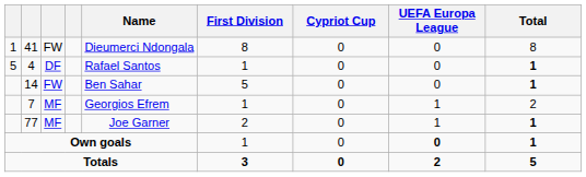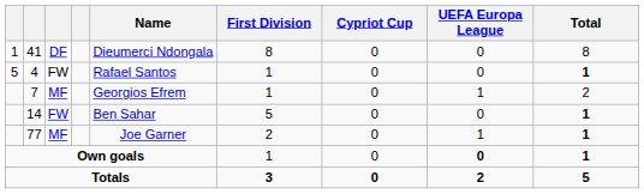 <table class="wikitable" style="text-align:center">
 <tr>
 <th width=15></th>
 <th width=15></th>
 <th width=15></th>
 <th width=15></th>
 <th width=145>Name</th>
 <th width=120><a href='#'>First Division</a></th>
 <th width=120><a href='#'>Cypriot Cup</a></th>
 <th width=120><a href='#'>UEFA Europa League</a></th>
 <th width=120>Total</th>
 </tr>
 <tr>
 <td>1</td>
 <td>41</td>
-<td>FW</td>
+<td><a href='#'>DF</a></td>
 <td></td>
 <td align="left"><a href='#'>Dieumerci Ndongala</a></td>
 <td>8</td>
 <td>0</td>
 <td>0</td>
 <td>8</td>
 </tr>
 <tr>
 <td>5</td>
 <td>4</td>
-<td><a href='#'>DF</a></td>
+<td>FW</td>
 <td></td>
 <td align="left"><a href='#'>Rafael Santos</a></td>
 <td>1</td>
-<td>0</td>
-<td>0</td>
-<td><strong>1 </strong></td>
-</tr>
-<tr>
-<td></td>
-<td>14</td>
-<td><a href='#'>FW</a></td>
-<td></td>
-<td align="left"><a href='#'>Ben Sahar</a></td>
-<td>5</td>
 <td>0</td>
 <td>0</td>
 <td><strong>1 </strong></td>
 </tr>
 <tr>
 <td></td>
 <td>7</td>
 <td><a href='#'>MF</a></td>
 <td></td>
 <td align="left"><a href='#'>Georgios Efrem</a></td>
 <td>1</td>
 <td>0</td>
 <td>1</td>
 <td>2</td>
+</tr>
+<tr>
+<td></td>
+<td>14</td>
+<td><a href='#'>FW</a></td>
+<td></td>
+<td align="left"><a href='#'>Ben Sahar</a></td>
+<td>5</td>
+<td>0</td>
+<td>0</td>
+<td><strong>1 </strong></td>
 </tr>
 <tr>
 <td></td>
 <td>77</td>
 <td><a href='#'>MF</a></td>
 <td></td>
 <td><a href='#'>Joe Garner</a></td>
 <td>2</td>
 <td>0</td>
 <td>1</td>
 <td><strong>1 </strong></td>
 </tr>
 <tr>
 <td colspan=5><strong>Own goals</strong></td>
 <td>1</td>
 <td>0</td>
 <td><strong>0</strong></td>
 <td><strong>1</strong></td>
 </tr>
 <tr>
 <td colspan=5><strong>Totals</strong></td>
 <td><strong>3 </strong></td>
 <td><strong>0 </strong></td>
 <td><strong>2 </strong></td>
 <td><strong>5 </strong></td>
 </tr>
 </table>
